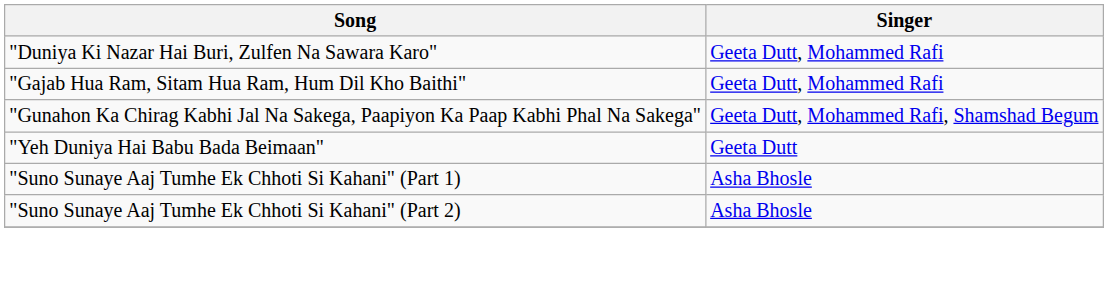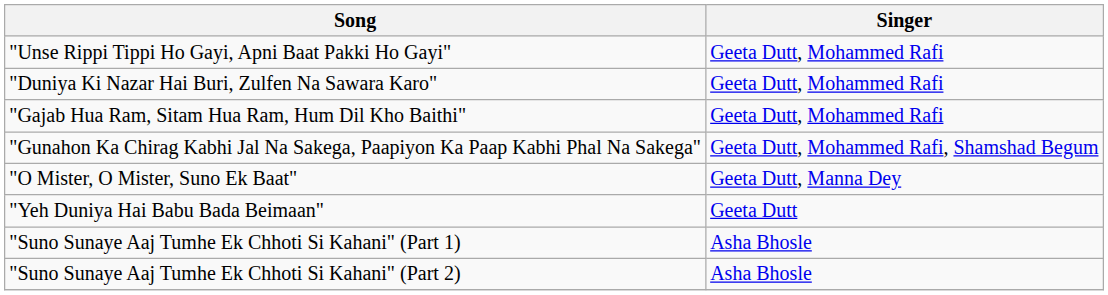 <table class="wikitable">
 <tr>
 <th>Song</th>
 <th>Singer</th>
+</tr>
+<tr>
+<td>"Unse Rippi Tippi Ho Gayi, Apni Baat Pakki Ho Gayi"</td>
+<td><a href='#'>Geeta Dutt</a>, <a href='#'>Mohammed Rafi</a></td>
 </tr>
 <tr>
 <td>"Duniya Ki Nazar Hai Buri, Zulfen Na Sawara Karo"</td>
 <td><a href='#'>Geeta Dutt</a>, <a href='#'>Mohammed Rafi</a></td>
 </tr>
 <tr>
 <td>"Gajab Hua Ram, Sitam Hua Ram, Hum Dil Kho Baithi"</td>
 <td><a href='#'>Geeta Dutt</a>, <a href='#'>Mohammed Rafi</a></td>
 </tr>
 <tr>
 <td>"Gunahon Ka Chirag Kabhi Jal Na Sakega, Paapiyon Ka Paap Kabhi Phal Na Sakega"</td>
 <td><a href='#'>Geeta Dutt</a>, <a href='#'>Mohammed Rafi</a>, <a href='#'>Shamshad Begum</a></td>
+</tr>
+<tr>
+<td>"O Mister, O Mister, Suno Ek Baat"</td>
+<td><a href='#'>Geeta Dutt</a>, <a href='#'>Manna Dey</a></td>
 </tr>
 <tr>
 <td>"Yeh Duniya Hai Babu Bada Beimaan"</td>
 <td><a href='#'>Geeta Dutt</a></td>
 </tr>
 <tr>
 <td>"Suno Sunaye Aaj Tumhe Ek Chhoti Si Kahani" (Part 1)</td>
 <td><a href='#'>Asha Bhosle</a></td>
 </tr>
 <tr>
 <td>"Suno Sunaye Aaj Tumhe Ek Chhoti Si Kahani" (Part 2)</td>
 <td><a href='#'>Asha Bhosle</a></td>
 </tr>
 <tr>
 </tr>
 </table>
